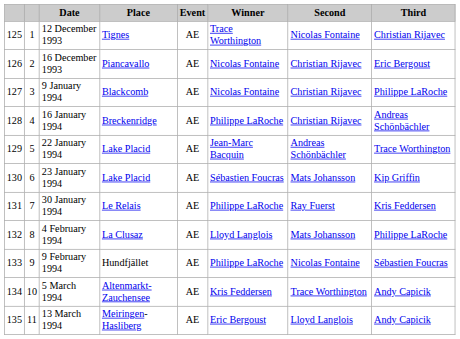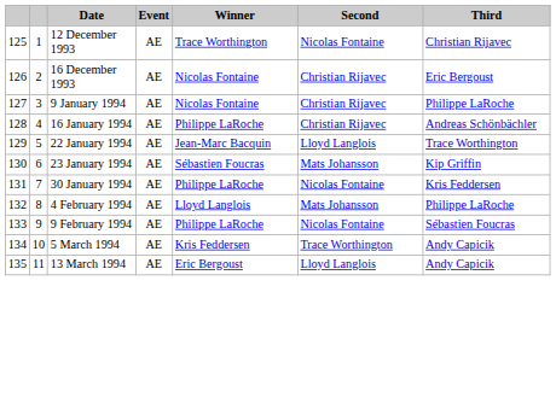 <table class="wikitable plainrowheaders" style="background:#fff; font-size:86%; line-height:16px; border:grey solid 1px; border-collapse:collapse;">
 <tr style="background:#ccc; text-align:center;">
 <th scope="col" style="background:#ccc; width=20 px;"></th>
 <th scope="col" style="background:#ccc; width=30 px;"></th>
 <th scope="col" style="background:#ccc; width:120px;">Date</th>
-<th scope="col" style="background:#ccc; width:160px;">Place</th>
 <th scope="col" style="background:#ccc; width:15px;">Event</th>
 <th scope="col" style="background:#ccc; width:185px;">Winner</th>
 <th scope="col" style="background:#ccc; width:185px;">Second</th>
 <th scope="col" style="background:#ccc; width:185px;">Third</th>
 </tr>
 <tr>
 <td align=center>125</td>
 <td align=center>1</td>
 <td>12 December 1993</td>
-<td> <a href='#'>Tignes</a></td>
 <td align=center>AE</td>
 <td> <a href='#'>Trace Worthington</a></td>
 <td> <a href='#'>Nicolas Fontaine</a></td>
 <td> <a href='#'>Christian Rijavec</a></td>
 </tr>
 <tr>
 <td align=center>126</td>
 <td align=center>2</td>
 <td>16 December 1993</td>
-<td> <a href='#'>Piancavallo</a></td>
 <td align=center>AE</td>
 <td> <a href='#'>Nicolas Fontaine</a></td>
 <td> <a href='#'>Christian Rijavec</a></td>
 <td> <a href='#'>Eric Bergoust</a></td>
 </tr>
 <tr>
 <td align=center>127</td>
 <td align=center>3</td>
 <td>9 January 1994</td>
-<td> <a href='#'>Blackcomb</a></td>
 <td align=center>AE</td>
 <td> <a href='#'>Nicolas Fontaine</a></td>
 <td> <a href='#'>Christian Rijavec</a></td>
 <td> <a href='#'>Philippe LaRoche</a></td>
 </tr>
 <tr>
 <td align=center>128</td>
 <td align=center>4</td>
 <td>16 January 1994</td>
-<td> <a href='#'>Breckenridge</a></td>
 <td align=center>AE</td>
 <td> <a href='#'>Philippe LaRoche</a></td>
 <td> <a href='#'>Christian Rijavec</a></td>
 <td> <a href='#'>Andreas Schönbächler</a></td>
 </tr>
 <tr>
 <td align=center>129</td>
 <td align=center>5</td>
 <td>22 January 1994</td>
-<td> <a href='#'>Lake Placid</a></td>
 <td align=center>AE</td>
 <td> <a href='#'>Jean-Marc Bacquin</a></td>
-<td> <a href='#'>Andreas Schönbächler</a></td>
+<td> <a href='#'>Lloyd Langlois</a></td>
 <td> <a href='#'>Trace Worthington</a></td>
 </tr>
 <tr>
 <td align=center>130</td>
 <td align=center>6</td>
 <td>23 January 1994</td>
-<td> <a href='#'>Lake Placid</a></td>
 <td align=center>AE</td>
 <td> <a href='#'>Sébastien Foucras</a></td>
 <td> <a href='#'>Mats Johansson</a></td>
 <td> <a href='#'>Kip Griffin</a></td>
 </tr>
 <tr>
 <td align=center>131</td>
 <td align=center>7</td>
 <td>30 January 1994</td>
-<td> <a href='#'>Le Relais</a></td>
 <td align=center>AE</td>
 <td> <a href='#'>Philippe LaRoche</a></td>
-<td> <a href='#'>Ray Fuerst</a></td>
+<td> <a href='#'>Nicolas Fontaine</a></td>
 <td> <a href='#'>Kris Feddersen</a></td>
 </tr>
 <tr>
 <td align=center>132</td>
 <td align=center>8</td>
 <td>4 February 1994</td>
-<td> <a href='#'>La Clusaz</a></td>
 <td align=center>AE</td>
 <td> <a href='#'>Lloyd Langlois</a></td>
 <td> <a href='#'>Mats Johansson</a></td>
 <td> <a href='#'>Philippe LaRoche</a></td>
 </tr>
 <tr>
 <td align=center>133</td>
 <td align=center>9</td>
 <td>9 February 1994</td>
-<td> Hundfjället</td>
 <td align=center>AE</td>
 <td> <a href='#'>Philippe LaRoche</a></td>
 <td> <a href='#'>Nicolas Fontaine</a></td>
 <td> <a href='#'>Sébastien Foucras</a></td>
 </tr>
 <tr>
 <td align=center>134</td>
 <td align=center>10</td>
 <td>5 March 1994</td>
-<td> <a href='#'>Altenmarkt-Zauchensee</a></td>
 <td align=center>AE</td>
 <td> <a href='#'>Kris Feddersen</a></td>
 <td> <a href='#'>Trace Worthington</a></td>
 <td> <a href='#'>Andy Capicik</a></td>
 </tr>
 <tr>
 <td align=center>135</td>
 <td align=center>11</td>
 <td>13 March 1994</td>
-<td> <a href='#'>Meiringen</a>-<a href='#'>Hasliberg</a></td>
 <td align=center>AE</td>
 <td> <a href='#'>Eric Bergoust</a></td>
 <td> <a href='#'>Lloyd Langlois</a></td>
 <td> <a href='#'>Andy Capicik</a></td>
 </tr>
 </table>
